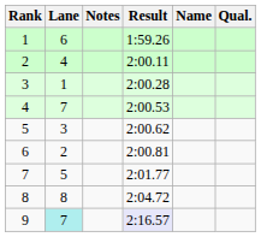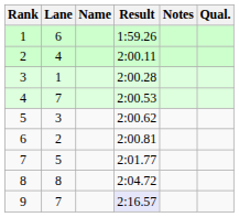 <table class="wikitable sortable" style="text-align:center">
 <tr>
 <th>Rank</th>
 <th>Lane</th>
+<th>Name</th>
+<th>Result</th>
 <th>Notes</th>
-<th>Result</th>
-<th>Name</th>
 <th>Qual.</th>
 </tr>
 <tr bgcolor=ccffcc>
 <td>1</td>
 <td>6</td>
+<td align="left"></td>
+<td>1:59.26</td>
 <td></td>
-<td>1:59.26</td>
-<td align="left"></td>
 <td></td>
 </tr>
 <tr bgcolor=ccffcc>
 <td>2</td>
 <td>4</td>
+<td align="left"></td>
+<td>2:00.11</td>
 <td></td>
-<td>2:00.11</td>
-<td align="left"></td>
 <td></td>
 </tr>
 <tr bgcolor=ddffdd>
 <td>3</td>
 <td>1</td>
+<td align="left"></td>
+<td>2:00.28</td>
 <td></td>
-<td>2:00.28</td>
-<td align="left"></td>
 <td></td>
 </tr>
 <tr bgcolor=ddffdd>
 <td>4</td>
 <td>7</td>
+<td align="left"></td>
+<td>2:00.53</td>
 <td></td>
-<td>2:00.53</td>
-<td align="left"></td>
 <td></td>
 </tr>
 <tr>
 <td>5</td>
 <td>3</td>
+<td align="left"></td>
+<td>2:00.62</td>
 <td></td>
-<td>2:00.62</td>
-<td align="left"></td>
 <td></td>
 </tr>
 <tr>
 <td>6</td>
 <td>2</td>
+<td align="left"></td>
+<td>2:00.81</td>
 <td></td>
-<td>2:00.81</td>
-<td align="left"></td>
 <td></td>
 </tr>
 <tr>
 <td>7</td>
 <td>5</td>
+<td align="left"></td>
+<td>2:01.77</td>
 <td></td>
-<td>2:01.77</td>
-<td align="left"></td>
 <td></td>
 </tr>
 <tr>
 <td>8</td>
 <td>8</td>
+<td align="left"></td>
+<td>2:04.72</td>
 <td></td>
-<td>2:04.72</td>
-<td align="left"></td>
 <td></td>
 </tr>
 <tr>
 <td>9</td>
-<td style="background: paleturquoise;">7</td>
+<td>7</td>
+<td align="left"></td>
+<td style="background: lavender;">2:16.57</td>
 <td></td>
-<td style="background: lavender;">2:16.57</td>
-<td align="left"></td>
 <td></td>
 </tr>
 </table>
